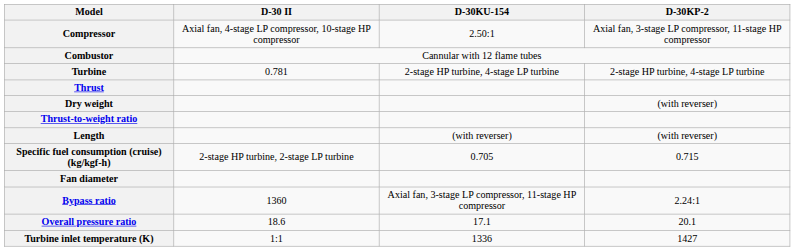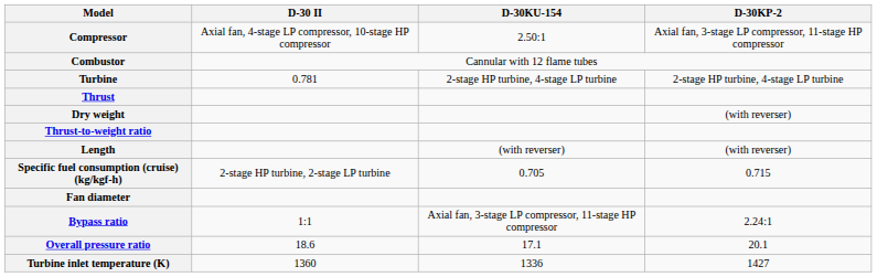 <table class="wikitable" style="text-align: center;">
 <tr>
 <th>Model</th>
 <th>D-30 II</th>
 <th>D-30KU-154</th>
 <th>D-30KP-2</th>
 </tr>
 <tr>
 <th>Compressor</th>
 <td>Axial fan, 4-stage LP compressor, 10-stage HP compressor</td>
 <td>2.50:1</td>
 <td>Axial fan, 3-stage LP compressor, 11-stage HP compressor</td>
 </tr>
 <tr>
 <th>Combustor</th>
 <td colspan=3>Cannular with 12 flame tubes</td>
 </tr>
 <tr>
 <th>Turbine</th>
 <td>0.781</td>
 <td>2-stage HP turbine, 4-stage LP turbine</td>
 <td>2-stage HP turbine, 4-stage LP turbine</td>
 </tr>
 <tr>
 <th><a href='#'>Thrust</a></th>
 <td></td>
 <td></td>
 <td></td>
 </tr>
 <tr>
 <th>Dry weight</th>
 <td></td>
 <td></td>
 <td>(with reverser)</td>
 </tr>
 <tr>
 <th><a href='#'>Thrust-to-weight ratio</a></th>
 <td></td>
 <td></td>
 <td></td>
 </tr>
 <tr>
 <th>Length</th>
 <td></td>
 <td> (with reverser)</td>
 <td> (with reverser)</td>
 </tr>
 <tr>
 <th>Specific fuel consumption (cruise) (kg/kgf-h)</th>
 <td>2-stage HP turbine, 2-stage LP turbine</td>
 <td>0.705</td>
 <td>0.715</td>
 </tr>
 <tr>
 <th>Fan diameter</th>
 <td></td>
 <td></td>
 <td></td>
 </tr>
 <tr>
 <th><a href='#'>Bypass ratio</a></th>
-<td>1360</td>
+<td>1:1</td>
 <td>Axial fan, 3-stage LP compressor, 11-stage HP compressor</td>
 <td>2.24:1</td>
 </tr>
 <tr>
 <th><a href='#'>Overall pressure ratio</a></th>
 <td>18.6</td>
 <td>17.1</td>
 <td>20.1</td>
 </tr>
 <tr>
 <th>Turbine inlet temperature (K)</th>
-<td>1:1</td>
+<td>1360</td>
 <td>1336</td>
 <td>1427</td>
 </tr>
 </table>
